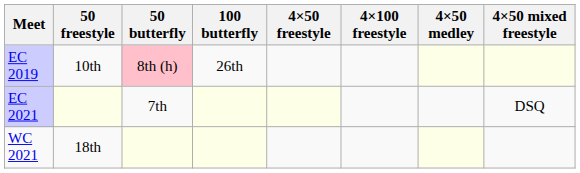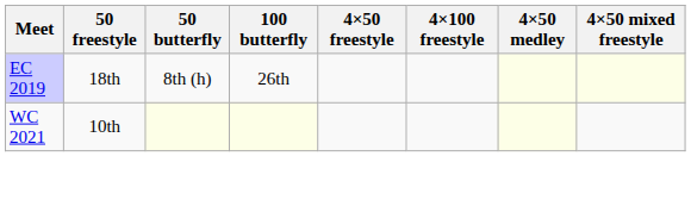 <table class="sortable wikitable">
 <tr>
 <th>Meet</th>
 <th class="unsortable">50 freestyle</th>
 <th class="unsortable">50 butterfly</th>
 <th class="unsortable">100 butterfly</th>
 <th class="unsortable">4×50 freestyle</th>
 <th class="unsortable">4×100 freestyle</th>
 <th class="unsortable">4×50 medley</th>
 <th class="unsortable">4×50 mixed freestyle</th>
 </tr>
 <tr>
 <td style="background:#ccccff"><a href='#'>EC 2019</a></td>
-<td align="center">10th</td>
-<td align="center" style="background: pink;">8th (h)</td>
+<td align="center">18th</td>
+<td align="center">8th (h)</td>
 <td align="center">26th</td>
 <td align="center"></td>
 <td></td>
 <td style="background:#fdffe7"></td>
 <td style="background:#fdffe7"></td>
 </tr>
 <tr>
-<td style="background:#ccccff"><a href='#'>EC 2021</a></td>
-<td style="background:#fdffe7"></td>
-<td align="center">7th</td>
-<td style="background:#fdffe7"></td>
-<td style="background:#fdffe7"></td>
-<td></td>
-<td align="center"></td>
-<td align="center">DSQ</td>
-</tr>
-<tr>
 <td><a href='#'>WC 2021</a></td>
-<td align="center">18th</td>
+<td align="center">10th</td>
 <td style="background:#fdffe7"></td>
 <td style="background:#fdffe7"></td>
 <td align="center"></td>
 <td align="center"></td>
 <td style="background:#fdffe7"></td>
 <td align="center"></td>
 </tr>
 </table>
